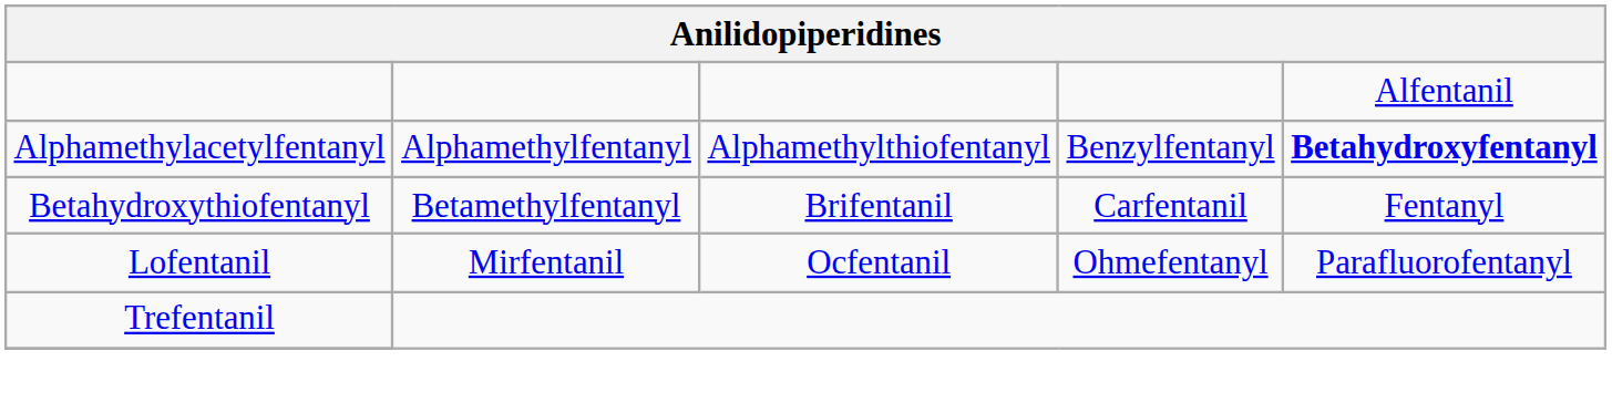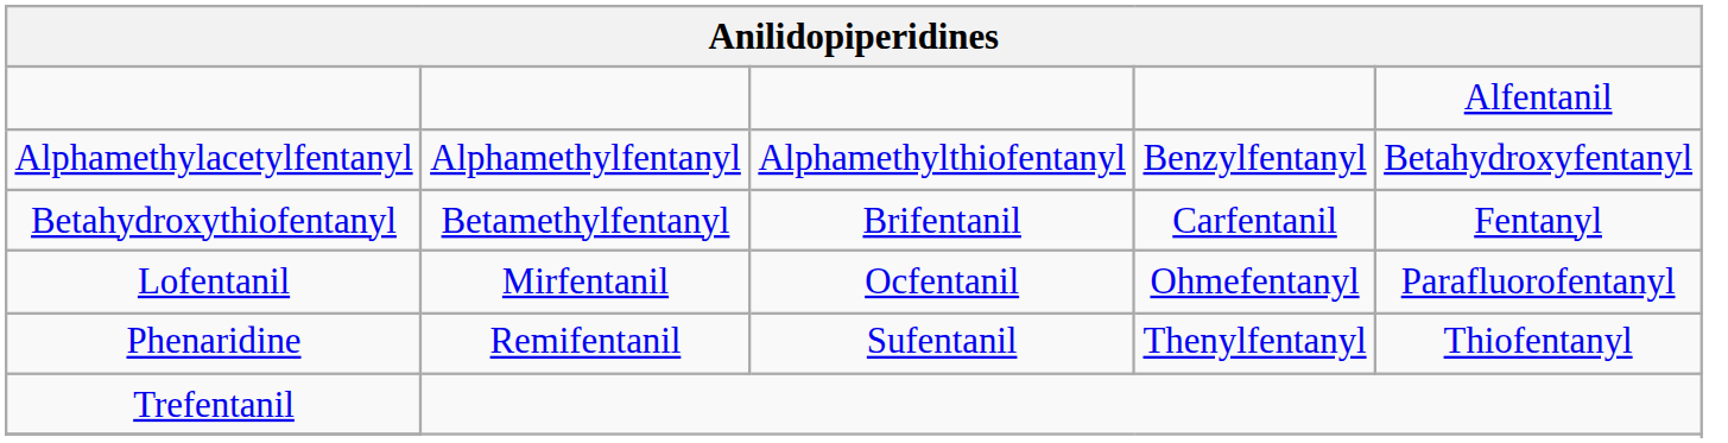 <table class="wikitable" style="font-size:smaller; text-align:center">
 <tr>
 <th colspan="5">Anilidopiperidines</th>
 </tr>
 <tr>
 <td></td>
 <td></td>
 <td></td>
 <td></td>
 <td> <a href='#'>Alfentanil</a></td>
 </tr>
 <tr>
 <td> <a href='#'>Alphamethylacetylfentanyl</a></td>
 <td> <a href='#'>Alphamethylfentanyl</a></td>
 <td> <a href='#'>Alphamethylthiofentanyl</a></td>
 <td> <a href='#'>Benzylfentanyl</a></td>
-<td><strong> <a href='#'>Betahydroxyfentanyl</a></strong></td>
+<td> <a href='#'>Betahydroxyfentanyl</a></td>
 </tr>
 <tr>
 <td> <a href='#'>Betahydroxythiofentanyl</a></td>
 <td> <a href='#'>Betamethylfentanyl</a></td>
 <td> <a href='#'>Brifentanil</a></td>
 <td> <a href='#'>Carfentanil</a></td>
 <td> <a href='#'>Fentanyl</a></td>
 </tr>
 <tr>
 <td> <a href='#'>Lofentanil</a></td>
 <td> <a href='#'>Mirfentanil</a></td>
 <td> <a href='#'>Ocfentanil</a></td>
 <td> <a href='#'>Ohmefentanyl</a></td>
 <td> <a href='#'>Parafluorofentanyl</a></td>
 </tr>
 <tr>
+<td> <a href='#'>Phenaridine</a></td>
+<td> <a href='#'>Remifentanil</a></td>
+<td> <a href='#'>Sufentanil</a></td>
+<td> <a href='#'>Thenylfentanyl</a></td>
+<td> <a href='#'>Thiofentanyl</a></td>
+</tr>
+<tr>
 <td> <a href='#'>Trefentanil</a></td>
 </tr>
 <tr>
 </tr>
 </table>
